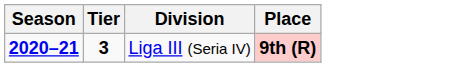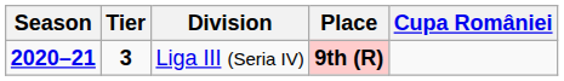 <table class="wikitable" style="text-align:center; font-size:90%">
 <tr>
 <th>Season</th>
 <th>Tier</th>
 <th>Division</th>
 <th>Place</th>
+<th><a href='#'>Cupa României</a></th>
 </tr>
 <tr>
 <td><strong><a href='#'>2020–21</a></strong></td>
 <td><strong>3</strong></td>
 <td><a href='#'>Liga III</a> <small>(Seria IV)</small></td>
 <td align=center bgcolor=#FFCCCC><strong>9th (R)</strong></td>
+<td></td>
 </tr>
 </table>
